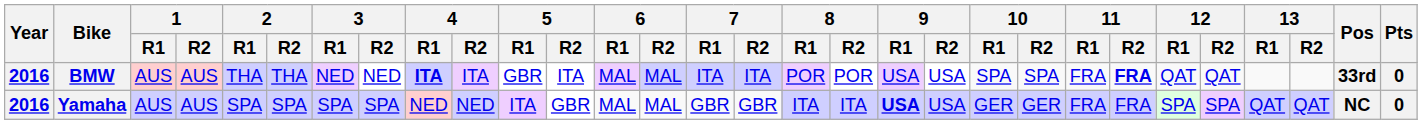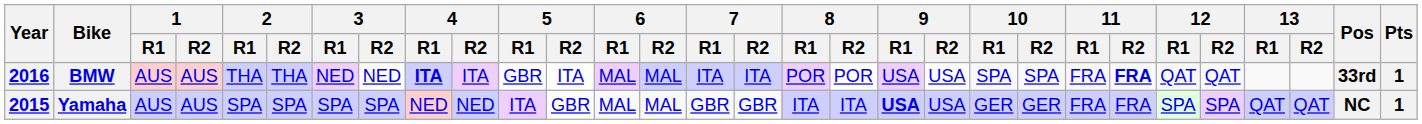 <table class="wikitable" style="text-align:center; font-size:90%">
 <tr>
 <th valign="middle" rowspan=2>Year</th>
 <th valign="middle" rowspan=2>Bike</th>
 <th colspan=2>1</th>
 <th colspan=2>2</th>
 <th colspan=2>3</th>
 <th colspan=2>4</th>
 <th colspan=2>5</th>
 <th colspan=2>6</th>
 <th colspan=2>7</th>
 <th colspan=2>8</th>
 <th colspan=2>9</th>
 <th colspan=2>10</th>
 <th colspan=2>11</th>
 <th colspan=2>12</th>
 <th colspan=2>13</th>
 <th rowspan=2>Pos</th>
 <th rowspan=2>Pts</th>
 </tr>
 <tr>
 <th>R1</th>
 <th>R2</th>
 <th>R1</th>
 <th>R2</th>
 <th>R1</th>
 <th>R2</th>
 <th>R1</th>
 <th>R2</th>
 <th>R1</th>
 <th>R2</th>
 <th>R1</th>
 <th>R2</th>
 <th>R1</th>
 <th>R2</th>
 <th>R1</th>
 <th>R2</th>
 <th>R1</th>
 <th>R2</th>
 <th>R1</th>
 <th>R2</th>
 <th>R1</th>
 <th>R2</th>
 <th>R1</th>
 <th>R2</th>
 <th>R1</th>
 <th>R2</th>
 </tr>
 <tr>
 <th><a href='#'>2016</a></th>
 <th><a href='#'>BMW</a></th>
 <td style="background:#ffcfcf;"><a href='#'>AUS</a><br></td>
 <td style="background:#ffcfcf;"><a href='#'>AUS</a><br></td>
 <td style="background:#CFCFFF;"><a href='#'>THA</a><br></td>
 <td style="background:#CFCFFF;"><a href='#'>THA</a><br></td>
 <td style="background:#efcfff;"><a href='#'>NED</a><br></td>
 <td style="background:#ffffff;"><a href='#'>NED</a><br></td>
 <td style="background:#CFCFFF;"><strong><a href='#'>ITA</a><br></strong></td>
 <td style="background:#efcfff;"><a href='#'>ITA</a><br></td>
 <td style="background:#ffffff;"><a href='#'>GBR</a><br></td>
 <td style="background:#ffffff;"><a href='#'>ITA</a><br></td>
 <td style="background:#efcfff;"><a href='#'>MAL</a><br></td>
 <td style="background:#CFCFFF;"><a href='#'>MAL</a><br></td>
 <td style="background:#CFCFFF;"><a href='#'>ITA</a><br></td>
 <td style="background:#CFCFFF;"><a href='#'>ITA</a><br></td>
 <td style="background:#efcfff;"><a href='#'>POR</a><br></td>
 <td style="background:#ffffff;"><a href='#'>POR</a><br></td>
 <td style="background:#efcfff;"><a href='#'>USA</a><br></td>
 <td style="background:#ffffff;"><a href='#'>USA</a><br></td>
 <td><a href='#'>SPA</a></td>
 <td><a href='#'>SPA</a></td>
 <td><a href='#'>FRA</a></td>
 <td><strong><a href='#'>FRA</a></strong></td>
 <td><a href='#'>QAT</a></td>
 <td><a href='#'>QAT</a></td>
 <td></td>
 <td></td>
 <th>33rd</th>
-<th>0</th>
+<th>1</th>
 </tr>
 <tr>
-<th><a href='#'>2016</a></th>
+<th><a href='#'>2015</a></th>
 <th><a href='#'>Yamaha</a></th>
 <td style="background:#CFCFFF;"><a href='#'>AUS</a><br></td>
 <td style="background:#CFCFFF;"><a href='#'>AUS</a><br></td>
 <td style="background:#CFCFFF;"><a href='#'>SPA</a><br></td>
 <td style="background:#CFCFFF;"><a href='#'>SPA</a><br></td>
 <td style="background:#CFCFFF;"><a href='#'>SPA</a><br></td>
 <td style="background:#CFCFFF;"><a href='#'>SPA</a><br></td>
 <td style="background:#ffcfcf;"><a href='#'>NED</a><br></td>
 <td style="background:#CFCFFF;"><a href='#'>NED</a><br></td>
 <td style="background:#efcfff;"><a href='#'>ITA</a><br></td>
 <td style="background:#ffffff;"><a href='#'>GBR</a><br></td>
 <td><a href='#'>MAL</a></td>
 <td><a href='#'>MAL</a></td>
 <td><a href='#'>GBR</a></td>
 <td><a href='#'>GBR</a></td>
 <td style="background:#CFCFFF;"><a href='#'>ITA</a><br></td>
 <td style="background:#CFCFFF;"><a href='#'>ITA</a><br></td>
 <td style="background:#CFCFFF;"><strong><a href='#'>USA</a><br></strong></td>
 <td style="background:#CFCFFF;"><a href='#'>USA</a><br></td>
 <td style="background:#CFCFFF;"><a href='#'>GER</a><br></td>
 <td style="background:#CFCFFF;"><a href='#'>GER</a><br></td>
 <td style="background:#CFCFFF;"><a href='#'>FRA</a><br></td>
 <td style="background:#CFCFFF;"><a href='#'>FRA</a><br></td>
 <td style="background:#DFFFDF;"><a href='#'>SPA</a><br></td>
 <td style="background:#EFCFFF;"><a href='#'>SPA</a><br></td>
 <td style="background:#CFCFFF;"><a href='#'>QAT</a><br></td>
 <td style="background:#CFCFFF;"><a href='#'>QAT</a><br></td>
 <th>NC</th>
-<th>0</th>
+<th>1</th>
 </tr>
 </table>
